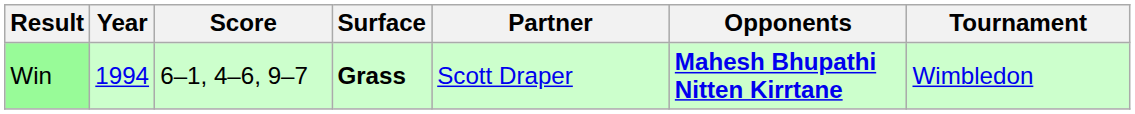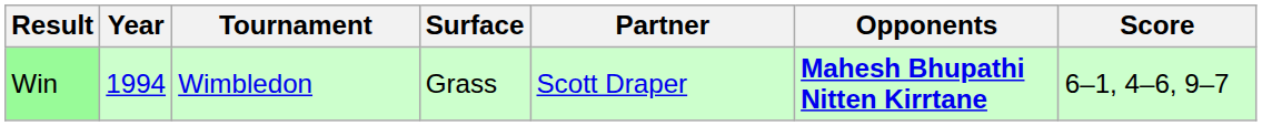 <table class="sortable wikitable">
 <tr>
 <th style="width:40px;">Result</th>
 <th style="width:30px;">Year</th>
-<th style="width:110px;" class="unsortable">Score</th>
+<th style="width:140px;">Tournament</th>
 <th style="width:50px;">Surface</th>
 <th style="width:150px;">Partner</th>
 <th style="width:150px;">Opponents</th>
-<th style="width:140px;">Tournament</th>
+<th style="width:110px;" class="unsortable">Score</th>
 </tr>
 <tr style="background:#ccffcc;">
 <td style="background:#98fb98;">Win</td>
 <td><a href='#'>1994</a></td>
-<td>6–1, 4–6, 9–7</td>
-<td><strong>Grass</strong></td>
+<td><a href='#'>Wimbledon</a></td>
+<td>Grass</td>
 <td> <a href='#'>Scott Draper</a></td>
 <td><strong> <a href='#'>Mahesh Bhupathi</a> <br>  <a href='#'>Nitten Kirrtane</a></strong></td>
-<td><a href='#'>Wimbledon</a></td>
+<td>6–1, 4–6, 9–7</td>
 </tr>
 </table>
